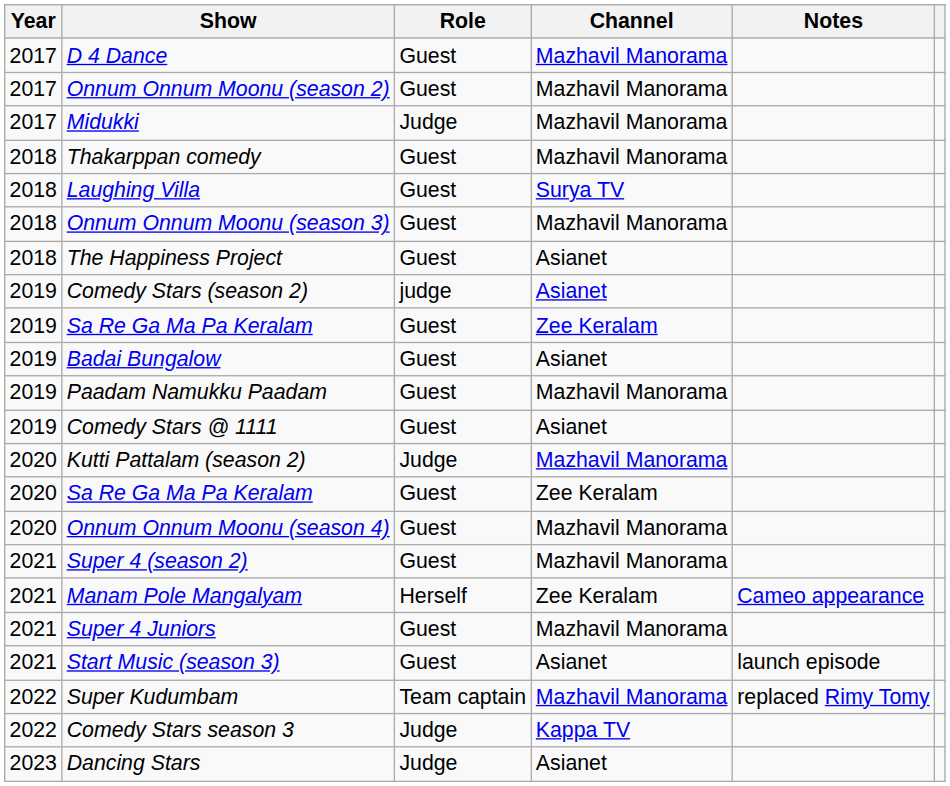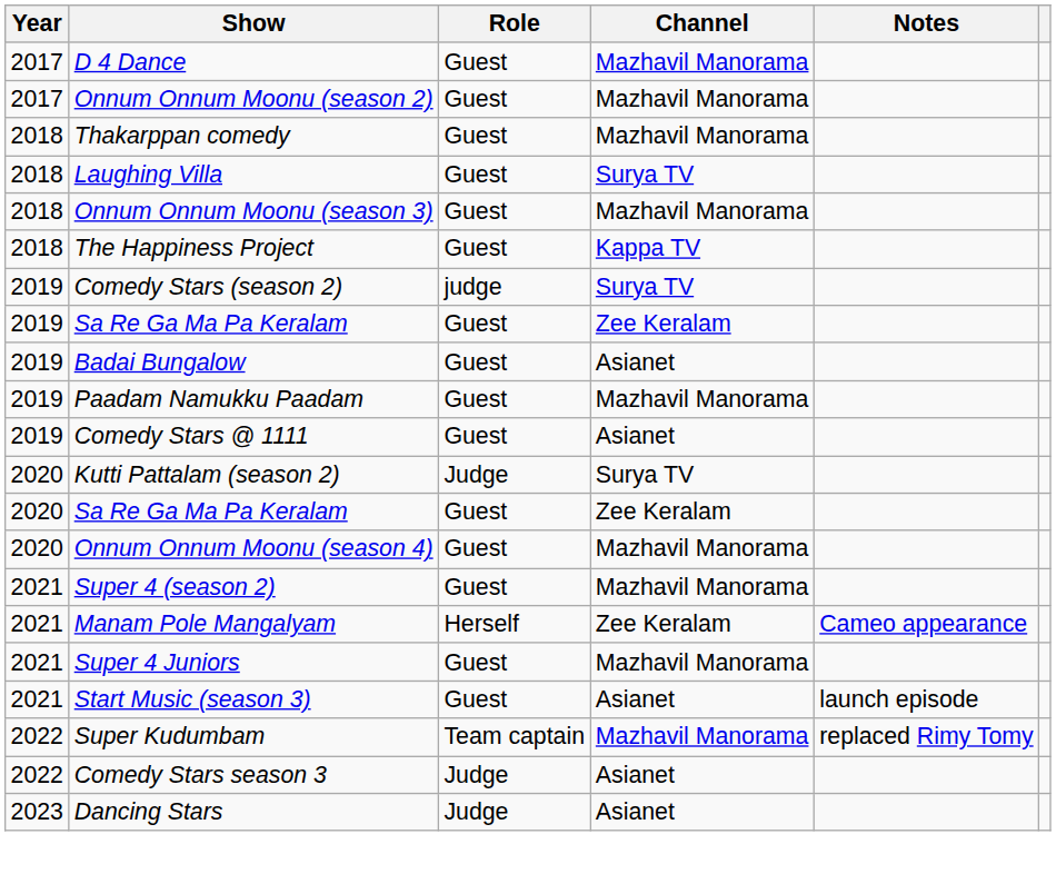 <table class="wikitable sortable">
 <tr style="background:#ccc; text-align:center;">
 <th>Year</th>
 <th>Show</th>
 <th>Role</th>
 <th>Channel</th>
 <th>Notes</th>
 <th></th>
 </tr>
 <tr>
 <td>2017</td>
 <td><em><a href='#'>D 4 Dance</a></em></td>
 <td>Guest</td>
 <td><a href='#'>Mazhavil Manorama</a></td>
 <td></td>
 <td></td>
 </tr>
 <tr>
 <td>2017</td>
 <td><em><a href='#'>Onnum Onnum Moonu (season 2)</a></em></td>
 <td>Guest</td>
-<td>Mazhavil Manorama</td>
-<td></td>
-<td></td>
-</tr>
-<tr>
-<td>2017</td>
-<td><em><a href='#'>Midukki</a></em></td>
-<td>Judge</td>
 <td>Mazhavil Manorama</td>
 <td></td>
 <td></td>
 </tr>
 <tr>
 <td>2018</td>
 <td><em>Thakarppan comedy</em></td>
 <td>Guest</td>
 <td>Mazhavil Manorama</td>
 <td></td>
 <td></td>
 </tr>
 <tr>
 <td>2018</td>
 <td><em><a href='#'>Laughing Villa</a></em></td>
 <td>Guest</td>
 <td><a href='#'>Surya TV</a></td>
 <td></td>
 <td></td>
 </tr>
 <tr>
 <td>2018</td>
 <td><em><a href='#'>Onnum Onnum Moonu (season 3)</a></em></td>
 <td>Guest</td>
 <td>Mazhavil Manorama</td>
 <td></td>
 <td></td>
 </tr>
 <tr>
 <td>2018</td>
 <td><em>The Happiness Project</em></td>
 <td>Guest</td>
-<td>Asianet</td>
+<td><a href='#'>Kappa TV</a></td>
 <td></td>
 <td></td>
 </tr>
 <tr>
 <td>2019</td>
 <td><em>Comedy Stars (season 2)</em></td>
 <td>judge</td>
-<td><a href='#'>Asianet</a></td>
+<td><a href='#'>Surya TV</a></td>
 <td></td>
 <td></td>
 </tr>
 <tr>
 <td>2019</td>
 <td><em><a href='#'>Sa Re Ga Ma Pa Keralam</a></em></td>
 <td>Guest</td>
 <td><a href='#'>Zee Keralam</a></td>
 <td></td>
 <td></td>
 </tr>
 <tr>
 <td>2019</td>
 <td><em><a href='#'>Badai Bungalow</a></em></td>
 <td>Guest</td>
 <td>Asianet</td>
 <td></td>
 <td></td>
 </tr>
 <tr>
 <td>2019</td>
 <td><em>Paadam Namukku Paadam</em></td>
 <td>Guest</td>
 <td>Mazhavil Manorama</td>
 <td></td>
 <td></td>
 </tr>
 <tr>
 <td>2019</td>
 <td><em>Comedy Stars @ 1111</em></td>
 <td>Guest</td>
 <td>Asianet</td>
 <td></td>
 <td></td>
 </tr>
 <tr>
 <td>2020</td>
 <td><em>Kutti Pattalam (season 2)</em></td>
 <td>Judge</td>
-<td><a href='#'>Mazhavil Manorama</a></td>
+<td>Surya TV</td>
 <td></td>
 <td></td>
 </tr>
 <tr>
 <td>2020</td>
 <td><em><a href='#'>Sa Re Ga Ma Pa Keralam</a></em></td>
 <td>Guest</td>
 <td>Zee Keralam</td>
 <td></td>
 <td></td>
 </tr>
 <tr>
 <td>2020</td>
 <td><em><a href='#'>Onnum Onnum Moonu (season 4)</a></em></td>
 <td>Guest</td>
 <td>Mazhavil Manorama</td>
 <td></td>
 <td></td>
 </tr>
 <tr>
 <td>2021</td>
 <td><em><a href='#'>Super 4 (season 2)</a></em></td>
 <td>Guest</td>
 <td>Mazhavil Manorama</td>
 <td></td>
 <td></td>
 </tr>
 <tr>
 <td>2021</td>
 <td><em><a href='#'>Manam Pole Mangalyam</a></em></td>
 <td>Herself</td>
 <td>Zee Keralam</td>
 <td><a href='#'>Cameo appearance</a></td>
 <td></td>
 </tr>
 <tr>
 <td>2021</td>
 <td><em><a href='#'>Super 4 Juniors</a></em></td>
 <td>Guest</td>
 <td>Mazhavil Manorama</td>
 <td></td>
 <td></td>
 </tr>
 <tr>
 <td>2021</td>
 <td><em><a href='#'>Start Music (season 3)</a></em></td>
 <td>Guest</td>
 <td>Asianet</td>
 <td>launch episode</td>
 <td></td>
 </tr>
 <tr>
 <td>2022</td>
 <td><em>Super Kudumbam</em></td>
 <td>Team captain</td>
 <td><a href='#'>Mazhavil Manorama</a></td>
 <td>replaced <a href='#'>Rimy Tomy</a></td>
 <td></td>
 </tr>
 <tr>
 <td>2022</td>
 <td><em>Comedy Stars season 3</em></td>
 <td>Judge</td>
-<td><a href='#'>Kappa TV</a></td>
+<td>Asianet</td>
 <td></td>
 <td></td>
 </tr>
 <tr>
 <td>2023</td>
 <td><em>Dancing Stars</em></td>
 <td>Judge</td>
 <td>Asianet</td>
 <td></td>
 <td></td>
 </tr>
 </table>
